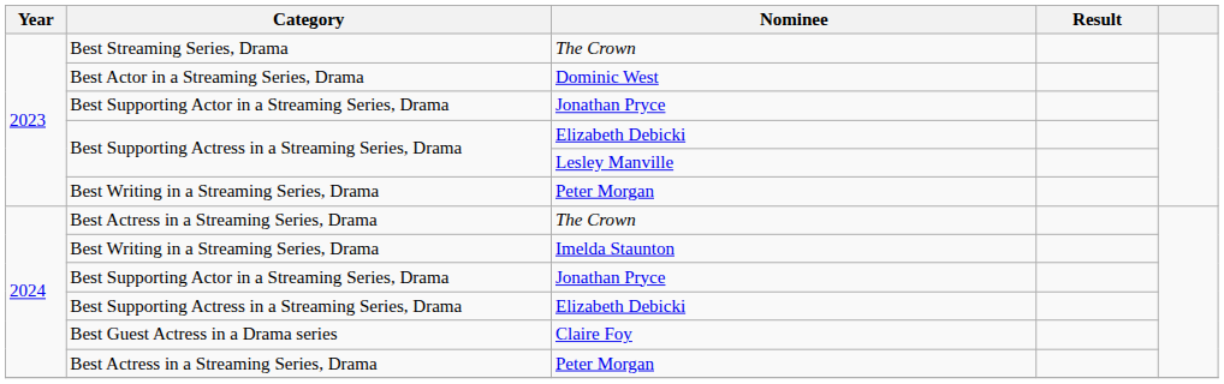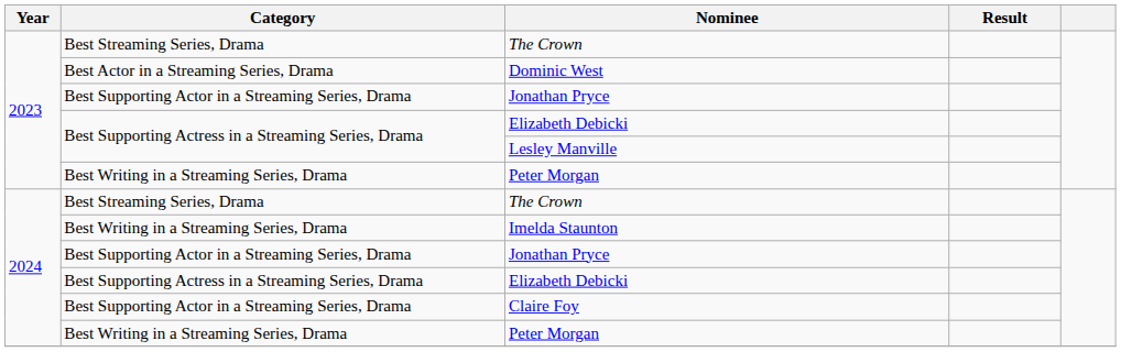 <table class="wikitable" style="width:85%;">
 <tr>
 <th width=5%>Year</th>
 <th style="width:40%;">Category</th>
 <th style="width:40%;">Nominee</th>
 <th style="width:10%;">Result</th>
 <th width=5%></th>
 </tr>
 <tr>
 <td vstyle="text-align: center;" rowspan="6"><a href='#'>2023</a></td>
 <td>Best Streaming Series, Drama</td>
 <td><em>The Crown</em></td>
 <td></td>
 <td rowspan="6" align="center"></td>
 </tr>
 <tr>
 <td>Best Actor in a Streaming Series, Drama</td>
 <td><a href='#'>Dominic West</a></td>
 <td></td>
 </tr>
 <tr>
 <td>Best Supporting Actor in a Streaming Series, Drama</td>
 <td><a href='#'>Jonathan Pryce</a></td>
 <td></td>
 </tr>
 <tr>
 <td rowspan="2">Best Supporting Actress in a Streaming Series, Drama</td>
 <td><a href='#'>Elizabeth Debicki</a></td>
 <td></td>
 </tr>
 <tr>
 <td><a href='#'>Lesley Manville</a></td>
 <td></td>
 </tr>
 <tr>
 <td>Best Writing in a Streaming Series, Drama</td>
 <td><a href='#'>Peter Morgan</a> </td>
 <td></td>
 </tr>
 <tr>
 <td vstyle="text-align: center;" rowspan="6"><a href='#'>2024</a></td>
-<td>Best Actress in a Streaming Series, Drama</td>
+<td>Best Streaming Series, Drama</td>
 <td><em>The Crown</em></td>
 <td></td>
 <td rowspan="6" align="center"></td>
 </tr>
 <tr>
 <td>Best Writing in a Streaming Series, Drama</td>
 <td><a href='#'>Imelda Staunton</a></td>
 <td></td>
 </tr>
 <tr>
 <td>Best Supporting Actor in a Streaming Series, Drama</td>
 <td><a href='#'>Jonathan Pryce</a></td>
 <td></td>
 </tr>
 <tr>
 <td>Best Supporting Actress in a Streaming Series, Drama</td>
 <td><a href='#'>Elizabeth Debicki</a></td>
 <td></td>
 </tr>
 <tr>
-<td>Best Guest Actress in a Drama series</td>
+<td>Best Supporting Actor in a Streaming Series, Drama</td>
 <td><a href='#'>Claire Foy</a></td>
 <td></td>
 </tr>
 <tr>
-<td>Best Actress in a Streaming Series, Drama</td>
+<td>Best Writing in a Streaming Series, Drama</td>
 <td><a href='#'>Peter Morgan</a> </td>
 <td></td>
 </tr>
 <tr>
 </tr>
 </table>
